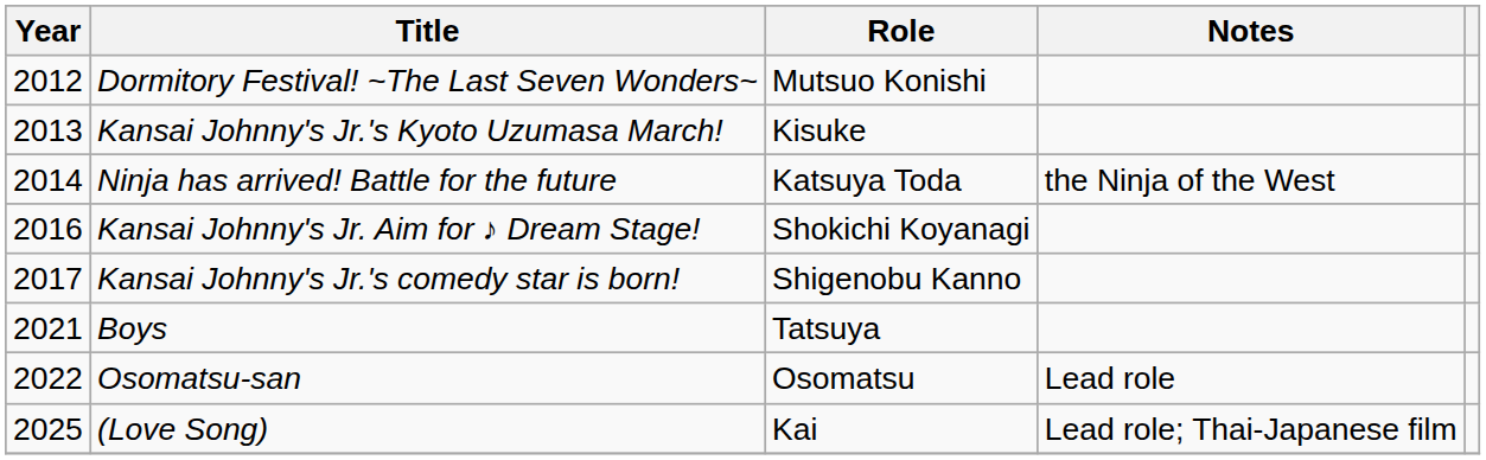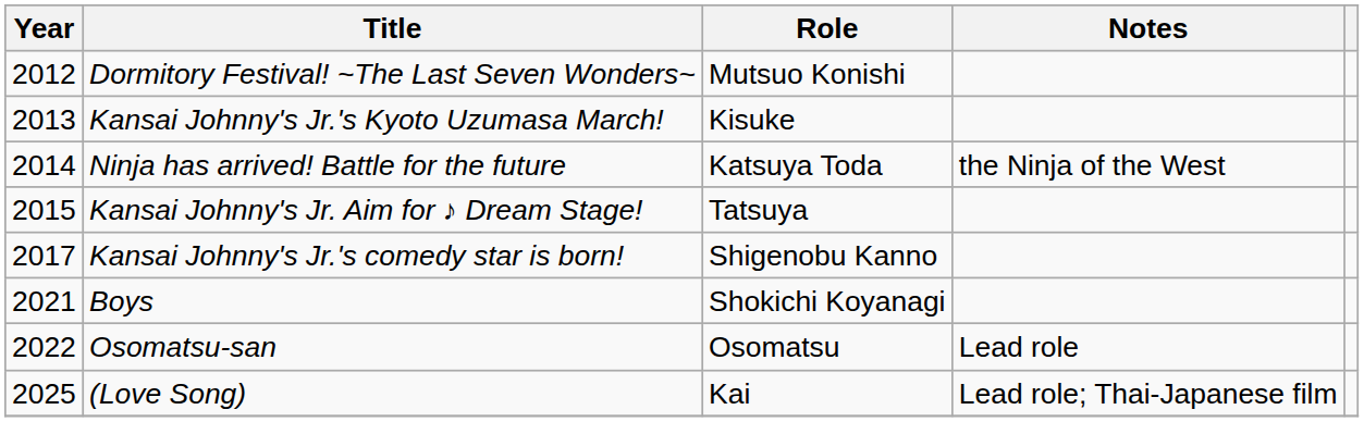 <table class="wikitable" style="font-size:95%;">
 <tr>
 <th width=10>Year</th>
 <th>Title</th>
 <th>Role</th>
 <th>Notes</th>
 <th></th>
 </tr>
 <tr>
 <td>2012</td>
 <td><em>Dormitory Festival! ~The Last Seven Wonders~</em></td>
 <td>Mutsuo Konishi</td>
 <td></td>
 <td></td>
 </tr>
 <tr>
 <td>2013</td>
 <td><em>Kansai Johnny's Jr.'s Kyoto Uzumasa March!</em></td>
 <td>Kisuke</td>
 <td></td>
 <td></td>
 </tr>
 <tr>
 <td>2014</td>
 <td><em>Ninja has arrived! Battle for the future</em></td>
 <td>Katsuya Toda</td>
 <td>the Ninja of the West</td>
 <td></td>
 </tr>
 <tr>
-<td>2016</td>
+<td>2015</td>
 <td><em>Kansai Johnny's Jr. Aim for ♪ Dream Stage!</em></td>
-<td>Shokichi Koyanagi</td>
+<td>Tatsuya</td>
 <td></td>
 <td></td>
 </tr>
 <tr>
 <td>2017</td>
 <td><em>Kansai Johnny's Jr.'s comedy star is born!</em></td>
 <td>Shigenobu Kanno</td>
 <td></td>
 <td></td>
 </tr>
 <tr>
 <td>2021</td>
 <td><em>Boys</em></td>
-<td>Tatsuya</td>
+<td>Shokichi Koyanagi</td>
 <td></td>
 <td></td>
 </tr>
 <tr>
 <td>2022</td>
 <td><em>Osomatsu-san</em></td>
 <td>Osomatsu</td>
 <td>Lead role</td>
 <td></td>
 </tr>
 <tr>
 <td>2025</td>
 <td><em>(Love Song)</em></td>
 <td>Kai</td>
 <td>Lead role; Thai-Japanese film</td>
 <td></td>
 </tr>
 <tr>
 </tr>
 </table>
